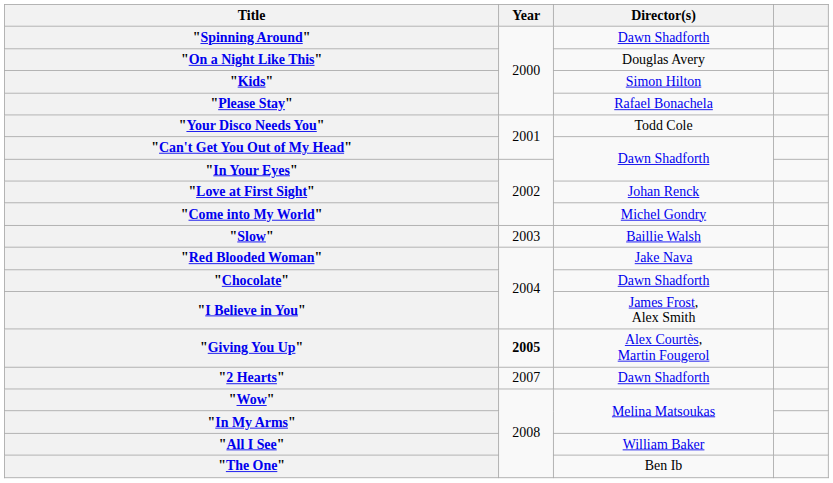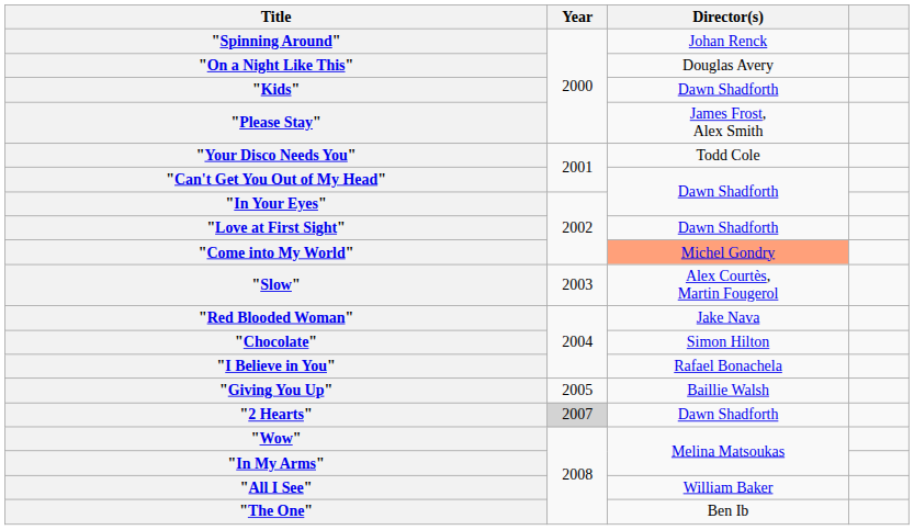 <table class="wikitable plainrowheaders" style="text-align:center;" width="75%">
 <tr>
 <th style="width:45%;">Title</th>
 <th style="width:5%;">Year</th>
 <th style="width:20%;">Director(s)</th>
 <th style="width:5%;"></th>
 </tr>
 <tr>
 <th scope=row>"<a href='#'>Spinning Around</a>"</th>
 <td rowspan=4>2000</td>
-<td><a href='#'>Dawn Shadforth</a></td>
+<td><a href='#'>Johan Renck</a></td>
 <td></td>
 </tr>
 <tr>
 <th scope=row>"<a href='#'>On a Night Like This</a>"</th>
 <td>Douglas Avery</td>
 <td></td>
 </tr>
 <tr>
 <th scope=row>"<a href='#'>Kids</a>"<br></th>
-<td><a href='#'>Simon Hilton</a></td>
+<td><a href='#'>Dawn Shadforth</a></td>
 <td></td>
 </tr>
 <tr>
 <th scope=row>"<a href='#'>Please Stay</a>"</th>
-<td><a href='#'>Rafael Bonachela</a></td>
+<td><a href='#'>James Frost</a>,<br>Alex Smith</td>
 <td></td>
 </tr>
 <tr>
 <th scope=row>"<a href='#'>Your Disco Needs You</a>"</th>
 <td rowspan=2>2001</td>
 <td>Todd Cole</td>
 <td></td>
 </tr>
 <tr>
 <th scope=row>"<a href='#'>Can't Get You Out of My Head</a>"</th>
 <td rowspan=2><a href='#'>Dawn Shadforth</a></td>
 <td></td>
 </tr>
 <tr>
 <th scope=row>"<a href='#'>In Your Eyes</a>"</th>
 <td rowspan=3>2002</td>
 <td></td>
 </tr>
 <tr>
 <th scope=row>"<a href='#'>Love at First Sight</a>"</th>
-<td><a href='#'>Johan Renck</a></td>
+<td><a href='#'>Dawn Shadforth</a></td>
 <td></td>
 </tr>
 <tr>
 <th scope=row>"<a href='#'>Come into My World</a>"</th>
-<td><a href='#'>Michel Gondry</a></td>
+<td style="background: lightsalmon;"><a href='#'>Michel Gondry</a></td>
 <td></td>
 </tr>
 <tr>
 <th scope=row>"<a href='#'>Slow</a>"</th>
 <td>2003</td>
-<td><a href='#'>Baillie Walsh</a></td>
+<td><a href='#'>Alex Courtès</a>,<br><a href='#'>Martin Fougerol</a></td>
 <td></td>
 </tr>
 <tr>
 <th scope=row>"<a href='#'>Red Blooded Woman</a>"</th>
 <td rowspan=3>2004</td>
 <td><a href='#'>Jake Nava</a></td>
 <td></td>
 </tr>
 <tr>
 <th scope=row>"<a href='#'>Chocolate</a>"</th>
-<td><a href='#'>Dawn Shadforth</a></td>
+<td><a href='#'>Simon Hilton</a></td>
 <td></td>
 </tr>
 <tr>
 <th scope=row>"<a href='#'>I Believe in You</a>"</th>
-<td><a href='#'>James Frost</a>,<br>Alex Smith</td>
+<td><a href='#'>Rafael Bonachela</a></td>
 <td></td>
 </tr>
 <tr>
 <th scope=row>"<a href='#'>Giving You Up</a>"</th>
-<td><strong>2005</strong></td>
-<td><a href='#'>Alex Courtès</a>,<br><a href='#'>Martin Fougerol</a></td>
+<td>2005</td>
+<td><a href='#'>Baillie Walsh</a></td>
 <td></td>
 </tr>
 <tr>
 <th scope=row>"<a href='#'>2 Hearts</a>"</th>
-<td>2007</td>
+<td style="background: lightgrey;">2007</td>
 <td><a href='#'>Dawn Shadforth</a></td>
 <td></td>
 </tr>
 <tr>
 <th scope=row>"<a href='#'>Wow</a>"</th>
 <td rowspan=4>2008</td>
 <td rowspan=2><a href='#'>Melina Matsoukas</a></td>
 <td></td>
 </tr>
 <tr>
 <th scope=row>"<a href='#'>In My Arms</a>"</th>
 <td></td>
 </tr>
 <tr>
 <th scope=row>"<a href='#'>All I See</a>"</th>
 <td><a href='#'>William Baker</a></td>
 <td></td>
 </tr>
 <tr>
 <th scope=row>"<a href='#'>The One</a>"</th>
 <td>Ben Ib</td>
 <td></td>
 </tr>
 </table>
